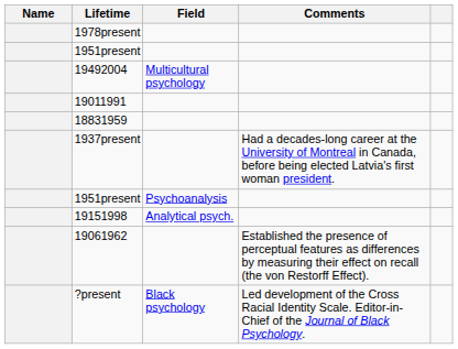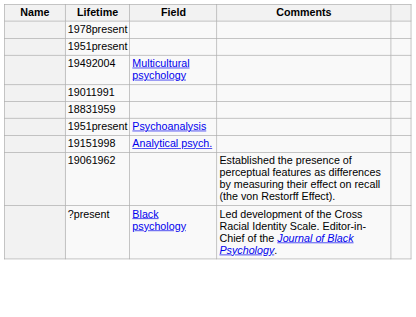 <table class="sortable wikitable plainrowheaders">
 <tr>
 <th width="15%" scope="col">Name</th>
 <th width="12%" scope="col">Lifetime</th>
 <th>Field</th>
 <th>Comments</th>
 <th class="unsortable" width="5%" scope="col"></th>
 </tr>
 <tr style="vertical-align: top;">
 <th scope="row"></th>
 <td>1978present</td>
 <td></td>
 <td></td>
 <td align="center"></td>
 </tr>
 <tr style="vertical-align: top;">
 <th scope="row"></th>
 <td>1951present</td>
 <td></td>
 <td></td>
 <td align="center"></td>
 </tr>
 <tr style="vertical-align: top;">
 <th scope="row"></th>
 <td>19492004</td>
 <td><a href='#'>Multicultural psychology</a></td>
 <td></td>
 <td align="center"></td>
 </tr>
 <tr style="vertical-align: top;">
 <th scope="row"></th>
 <td>19011991</td>
 <td></td>
 <td></td>
 <td align="center"></td>
 </tr>
 <tr style="vertical-align: top;">
 <th scope="row"></th>
 <td>18831959</td>
 <td></td>
 <td></td>
 <td align="center"></td>
 </tr>
 <tr style="vertical-align: top;">
 <th scope="row"></th>
-<td>1937present</td>
-<td></td>
-<td>Had a decades-long career at the <a href='#'>University of Montreal</a> in Canada, before being elected Latvia's first woman <a href='#'>president</a>.</td>
-<td align="center"></td>
-</tr>
-<tr style="vertical-align: top;">
-<th scope="row"></th>
 <td>1951present</td>
 <td><a href='#'>Psychoanalysis</a></td>
 <td></td>
 <td align="center"></td>
 </tr>
 <tr style="vertical-align: top;">
 <th scope="row"></th>
 <td>19151998</td>
 <td><a href='#'>Analytical psych.</a></td>
 <td></td>
 <td align="center"></td>
 </tr>
 <tr style="vertical-align: top;">
 <th scope="row"></th>
 <td>19061962</td>
 <td></td>
 <td>Established the presence of perceptual features as differences by measuring their effect on recall (the von Restorff Effect).</td>
 <td align="center"><br></td>
 </tr>
 <tr style="vertical-align: top;">
 <th scope="row"></th>
 <td>?present</td>
 <td><a href='#'>Black psychology</a></td>
 <td>Led development of the Cross Racial Identity Scale. Editor-in-Chief of the <em><a href='#'>Journal of Black Psychology</a></em>.</td>
 <td align="center"></td>
 </tr>
 </table>
